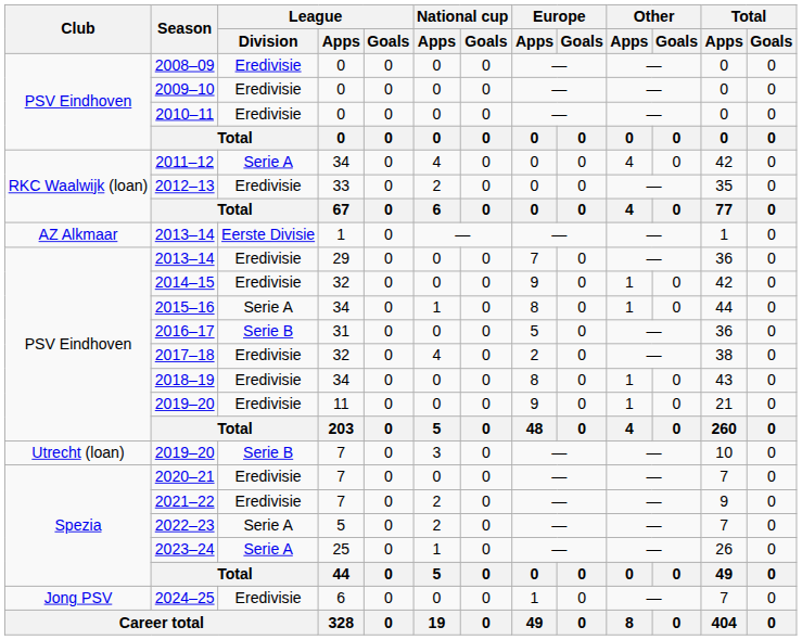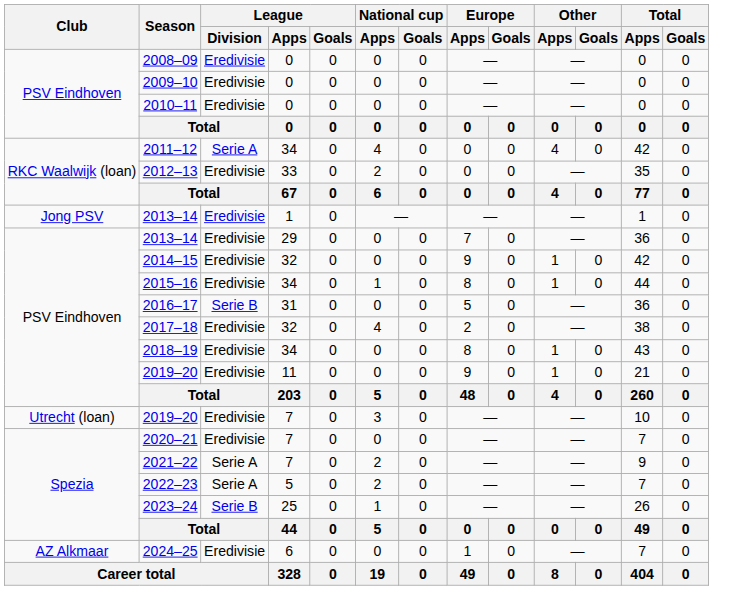 <table class="wikitable" style="text-align:center">
 <tr>
 <th rowspan="2">Club</th>
 <th rowspan="2">Season</th>
 <th colspan="3">League</th>
 <th colspan="2">National cup</th>
 <th colspan="2">Europe</th>
 <th colspan="2">Other</th>
 <th colspan="2">Total</th>
 </tr>
 <tr>
 <th>Division</th>
 <th>Apps</th>
 <th>Goals</th>
 <th>Apps</th>
 <th>Goals</th>
 <th>Apps</th>
 <th>Goals</th>
 <th>Apps</th>
 <th>Goals</th>
 <th>Apps</th>
 <th>Goals</th>
 </tr>
 <tr>
 <td rowspan="4"><a href='#'>PSV Eindhoven</a></td>
 <td><a href='#'>2008–09</a></td>
 <td><a href='#'>Eredivisie</a></td>
 <td>0</td>
 <td>0</td>
 <td>0</td>
 <td>0</td>
 <td colspan="2">—</td>
 <td colspan="2">—</td>
 <td>0</td>
 <td>0</td>
 </tr>
 <tr>
 <td><a href='#'>2009–10</a></td>
 <td>Eredivisie</td>
 <td>0</td>
 <td>0</td>
 <td>0</td>
 <td>0</td>
 <td colspan="2">—</td>
 <td colspan="2">—</td>
 <td>0</td>
 <td>0</td>
 </tr>
 <tr>
 <td><a href='#'>2010–11</a></td>
 <td>Eredivisie</td>
 <td>0</td>
 <td>0</td>
 <td>0</td>
 <td>0</td>
 <td colspan="2">—</td>
 <td colspan="2">—</td>
 <td>0</td>
 <td>0</td>
 </tr>
 <tr>
 <th colspan="2">Total</th>
 <th>0</th>
 <th>0</th>
 <th>0</th>
 <th>0</th>
 <th>0</th>
 <th>0</th>
 <th>0</th>
 <th>0</th>
 <th>0</th>
 <th>0</th>
 </tr>
 <tr>
 <td rowspan="3"><a href='#'>RKC Waalwijk</a> (loan)</td>
 <td><a href='#'>2011–12</a></td>
 <td><a href='#'>Serie A</a></td>
 <td>34</td>
 <td>0</td>
 <td>4</td>
 <td>0</td>
 <td>0</td>
 <td>0</td>
 <td>4</td>
 <td>0</td>
 <td>42</td>
 <td>0</td>
 </tr>
 <tr>
 <td><a href='#'>2012–13</a></td>
 <td>Eredivisie</td>
 <td>33</td>
 <td>0</td>
 <td>2</td>
 <td>0</td>
 <td>0</td>
 <td>0</td>
 <td colspan="2">—</td>
 <td>35</td>
 <td>0</td>
 </tr>
 <tr>
 <th colspan="2">Total</th>
 <th>67</th>
 <th>0</th>
 <th>6</th>
 <th>0</th>
 <th>0</th>
 <th>0</th>
 <th>4</th>
 <th>0</th>
 <th>77</th>
 <th>0</th>
 </tr>
 <tr>
-<td><a href='#'>AZ Alkmaar</a></td>
+<td><a href='#'>Jong PSV</a></td>
 <td><a href='#'>2013–14</a></td>
-<td><a href='#'>Eerste Divisie</a></td>
+<td><a href='#'>Eredivisie</a></td>
 <td>1</td>
 <td>0</td>
 <td colspan="2">—</td>
 <td colspan="2">—</td>
 <td colspan="2">—</td>
 <td>1</td>
 <td>0</td>
 </tr>
 <tr>
 <td rowspan="8">PSV Eindhoven</td>
 <td><a href='#'>2013–14</a></td>
 <td>Eredivisie</td>
 <td>29</td>
 <td>0</td>
 <td>0</td>
 <td>0</td>
 <td>7</td>
 <td>0</td>
 <td colspan="2">—</td>
 <td>36</td>
 <td>0</td>
 </tr>
 <tr>
 <td><a href='#'>2014–15</a></td>
 <td>Eredivisie</td>
 <td>32</td>
 <td>0</td>
 <td>0</td>
 <td>0</td>
 <td>9</td>
 <td>0</td>
 <td>1</td>
 <td>0</td>
 <td>42</td>
 <td>0</td>
 </tr>
 <tr>
 <td><a href='#'>2015–16</a></td>
-<td>Serie A</td>
+<td>Eredivisie</td>
 <td>34</td>
 <td>0</td>
 <td>1</td>
 <td>0</td>
 <td>8</td>
 <td>0</td>
 <td>1</td>
 <td>0</td>
 <td>44</td>
 <td>0</td>
 </tr>
 <tr>
 <td><a href='#'>2016–17</a></td>
 <td><a href='#'>Serie B</a></td>
 <td>31</td>
 <td>0</td>
 <td>0</td>
 <td>0</td>
 <td>5</td>
 <td>0</td>
 <td colspan="2">—</td>
 <td>36</td>
 <td>0</td>
 </tr>
 <tr>
 <td><a href='#'>2017–18</a></td>
 <td>Eredivisie</td>
 <td>32</td>
 <td>0</td>
 <td>4</td>
 <td>0</td>
 <td>2</td>
 <td>0</td>
 <td colspan="2">—</td>
 <td>38</td>
 <td>0</td>
 </tr>
 <tr>
 <td><a href='#'>2018–19</a></td>
 <td>Eredivisie</td>
 <td>34</td>
 <td>0</td>
 <td>0</td>
 <td>0</td>
 <td>8</td>
 <td>0</td>
 <td>1</td>
 <td>0</td>
 <td>43</td>
 <td>0</td>
 </tr>
 <tr>
 <td><a href='#'>2019–20</a></td>
 <td>Eredivisie</td>
 <td>11</td>
 <td>0</td>
 <td>0</td>
 <td>0</td>
 <td>9</td>
 <td>0</td>
 <td>1</td>
 <td>0</td>
 <td>21</td>
 <td>0</td>
 </tr>
 <tr>
 <th colspan="2">Total</th>
 <th>203</th>
 <th>0</th>
 <th>5</th>
 <th>0</th>
 <th>48</th>
 <th>0</th>
 <th>4</th>
 <th>0</th>
 <th>260</th>
 <th>0</th>
 </tr>
 <tr>
 <td><a href='#'>Utrecht</a> (loan)</td>
 <td><a href='#'>2019–20</a></td>
-<td><a href='#'>Serie B</a></td>
+<td>Eredivisie</td>
 <td>7</td>
 <td>0</td>
 <td>3</td>
 <td>0</td>
 <td colspan="2">—</td>
 <td colspan="2">—</td>
 <td>10</td>
 <td>0</td>
 </tr>
 <tr>
 <td rowspan="5"><a href='#'>Spezia</a></td>
 <td><a href='#'>2020–21</a></td>
 <td>Eredivisie</td>
 <td>7</td>
 <td>0</td>
 <td>0</td>
 <td>0</td>
 <td colspan="2">—</td>
 <td colspan="2">—</td>
 <td>7</td>
 <td>0</td>
 </tr>
 <tr>
 <td><a href='#'>2021–22</a></td>
-<td>Eredivisie</td>
+<td>Serie A</td>
 <td>7</td>
 <td>0</td>
 <td>2</td>
 <td>0</td>
 <td colspan="2">—</td>
 <td colspan="2">—</td>
 <td>9</td>
 <td>0</td>
 </tr>
 <tr>
 <td><a href='#'>2022–23</a></td>
 <td>Serie A</td>
 <td>5</td>
 <td>0</td>
 <td>2</td>
 <td>0</td>
 <td colspan="2">—</td>
 <td colspan="2">—</td>
 <td>7</td>
 <td>0</td>
 </tr>
 <tr>
 <td><a href='#'>2023–24</a></td>
-<td><a href='#'>Serie A</a></td>
+<td><a href='#'>Serie B</a></td>
 <td>25</td>
 <td>0</td>
 <td>1</td>
 <td>0</td>
 <td colspan="2">—</td>
 <td colspan="2">—</td>
 <td>26</td>
 <td>0</td>
 </tr>
 <tr>
 <th colspan="2">Total</th>
 <th>44</th>
 <th>0</th>
 <th>5</th>
 <th>0</th>
 <th>0</th>
 <th>0</th>
 <th>0</th>
 <th>0</th>
 <th>49</th>
 <th>0</th>
 </tr>
 <tr>
-<td><a href='#'>Jong PSV</a></td>
+<td><a href='#'>AZ Alkmaar</a></td>
 <td><a href='#'>2024–25</a></td>
 <td>Eredivisie</td>
 <td>6</td>
 <td>0</td>
 <td>0</td>
 <td>0</td>
 <td>1</td>
 <td>0</td>
 <td colspan="2">—</td>
 <td>7</td>
 <td>0</td>
 </tr>
 <tr>
 <th colspan="3">Career total</th>
 <th>328</th>
 <th>0</th>
 <th>19</th>
 <th>0</th>
 <th>49</th>
 <th>0</th>
 <th>8</th>
 <th>0</th>
 <th>404</th>
 <th>0</th>
 </tr>
 </table>
